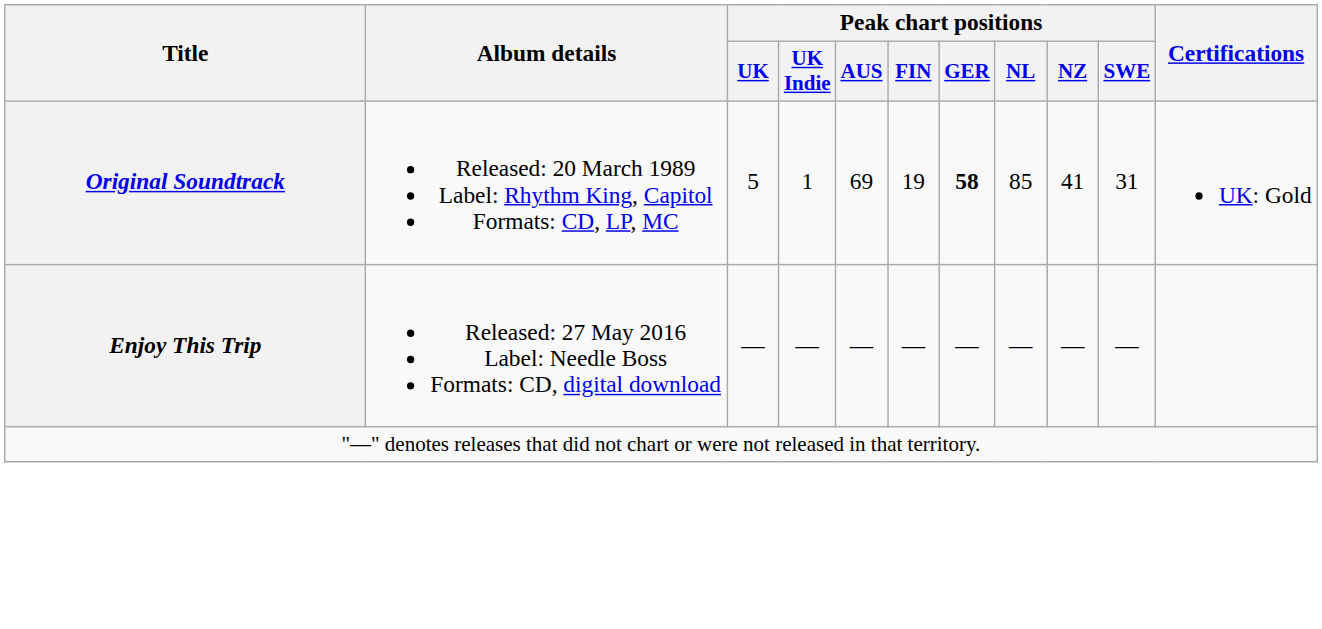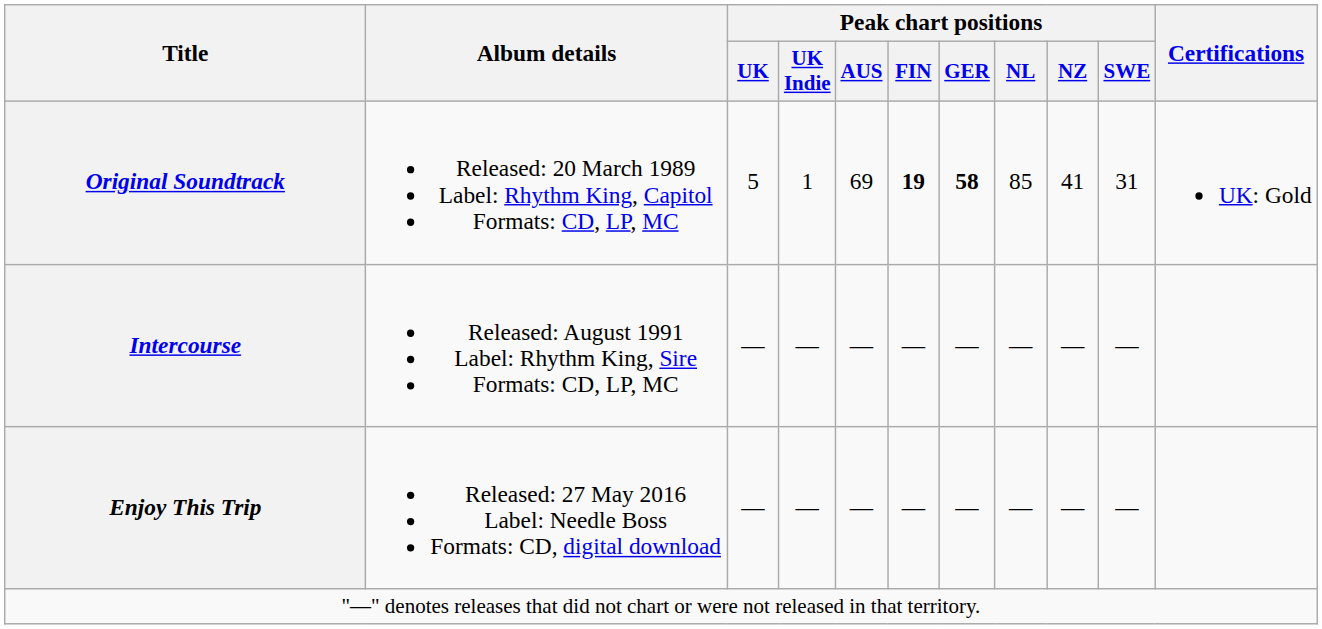 <table class="wikitable plainrowheaders" style="text-align:center;">
 <tr>
 <th rowspan="2" scope="col" style="width:15em;">Title</th>
 <th rowspan="2" scope="col" style="width:15em;">Album details</th>
 <th colspan="8">Peak chart positions</th>
 <th rowspan="2"><a href='#'>Certifications</a></th>
 </tr>
 <tr>
 <th scope="col" style="width:2em;font-size:90%;"><a href='#'>UK</a><br></th>
 <th scope="col" style="width:2em;font-size:90%;"><a href='#'>UK Indie</a><br></th>
 <th scope="col" style="width:2em;font-size:90%;"><a href='#'>AUS</a><br></th>
 <th scope="col" style="width:2em;font-size:90%;"><a href='#'>FIN</a><br></th>
 <th scope="col" style="width:2em;font-size:90%;"><a href='#'>GER</a><br></th>
 <th scope="col" style="width:2em;font-size:90%;"><a href='#'>NL</a><br></th>
 <th scope="col" style="width:2em;font-size:90%;"><a href='#'>NZ</a><br></th>
 <th scope="col" style="width:2em;font-size:90%;"><a href='#'>SWE</a><br></th>
 </tr>
 <tr>
 <th scope="row"><em><a href='#'>Original Soundtrack</a></em></th>
 <td><br><ul><li>Released: 20 March 1989</li><li>Label: <a href='#'>Rhythm King</a>, <a href='#'>Capitol</a></li><li>Formats: <a href='#'>CD</a>, <a href='#'>LP</a>, <a href='#'>MC</a></li></ul></td>
 <td>5</td>
 <td>1</td>
 <td>69</td>
-<td>19</td>
+<td><strong>19</strong></td>
 <td><strong>58</strong></td>
 <td>85</td>
 <td>41</td>
 <td>31</td>
 <td><br><ul><li><a href='#'>UK</a>: Gold</li></ul></td>
+</tr>
+<tr>
+<th scope="row"><em><a href='#'>Intercourse</a></em></th>
+<td><br><ul><li>Released: August 1991</li><li>Label: Rhythm King, <a href='#'>Sire</a></li><li>Formats: CD, LP, MC</li></ul></td>
+<td>—</td>
+<td>—</td>
+<td>—</td>
+<td>—</td>
+<td>—</td>
+<td>—</td>
+<td>—</td>
+<td>—</td>
+<td></td>
 </tr>
 <tr>
 <th scope="row"><em>Enjoy This Trip</em></th>
 <td><br><ul><li>Released: 27 May 2016</li><li>Label: Needle Boss</li><li>Formats: CD, <a href='#'>digital download</a></li></ul></td>
 <td>—</td>
 <td>—</td>
 <td>—</td>
 <td>—</td>
 <td>—</td>
 <td>—</td>
 <td>—</td>
 <td>—</td>
 <td></td>
 </tr>
 <tr>
 <td colspan="11" style="font-size:90%">"—" denotes releases that did not chart or were not released in that territory.</td>
 </tr>
 </table>
